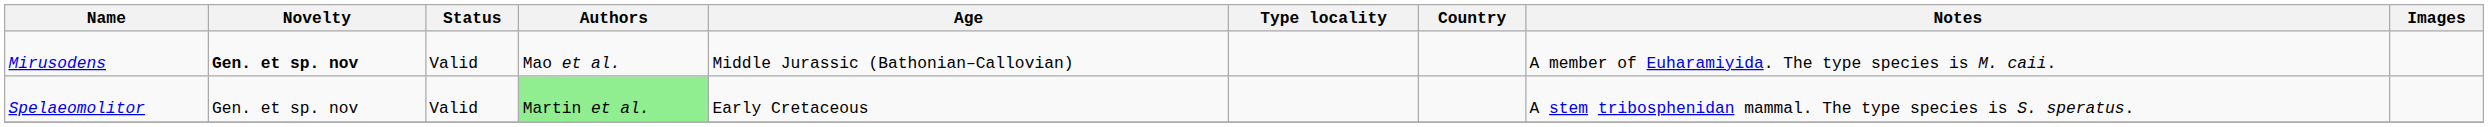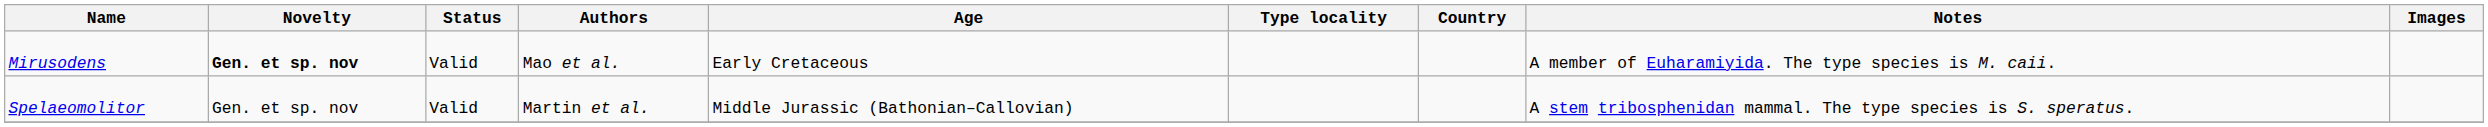 <table class="wikitable sortable" align="center" width="100%">
 <tr>
 <th>Name</th>
 <th>Novelty</th>
 <th>Status</th>
 <th>Authors</th>
 <th>Age</th>
 <th>Type locality</th>
 <th>Country</th>
 <th>Notes</th>
 <th>Images</th>
 </tr>
 <tr>
 <td><br><em><a href='#'>Mirusodens</a></em></td>
 <td><strong><br>Gen. et sp. nov</strong></td>
 <td><br>Valid</td>
 <td><br>Mao <em>et al.</em></td>
-<td><br>Middle Jurassic (Bathonian–Callovian)</td>
+<td><br>Early Cretaceous</td>
 <td></td>
 <td><br></td>
 <td><br>A member of <a href='#'>Euharamiyida</a>. The type species is <em>M. caii</em>.</td>
 <td></td>
 </tr>
 <tr>
 <td><br><em><a href='#'>Spelaeomolitor</a></em></td>
 <td><br>Gen. et sp. nov</td>
 <td><br>Valid</td>
-<td style="background: lightgreen;"><br>Martin <em>et al.</em></td>
-<td><br>Early Cretaceous</td>
+<td><br>Martin <em>et al.</em></td>
+<td><br>Middle Jurassic (Bathonian–Callovian)</td>
 <td></td>
 <td><br></td>
 <td><br>A <a href='#'>stem</a> <a href='#'>tribosphenidan</a> mammal. The type species is <em>S. speratus</em>.</td>
 <td></td>
 </tr>
 <tr>
 </tr>
 </table>
